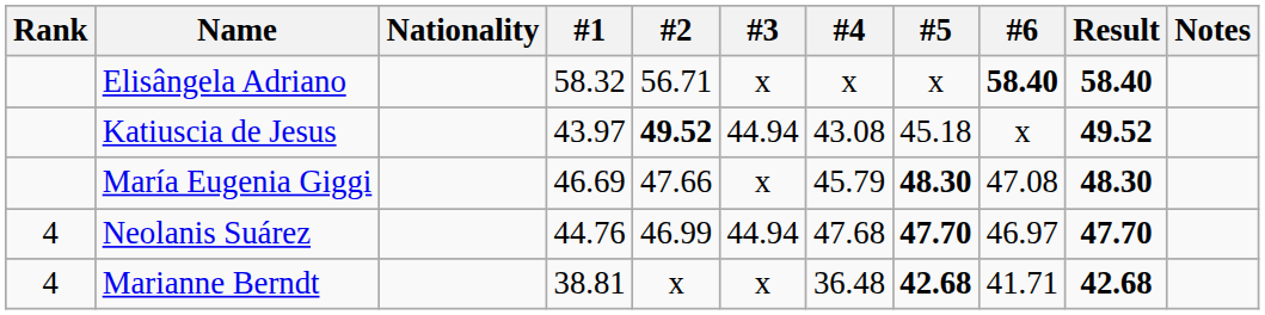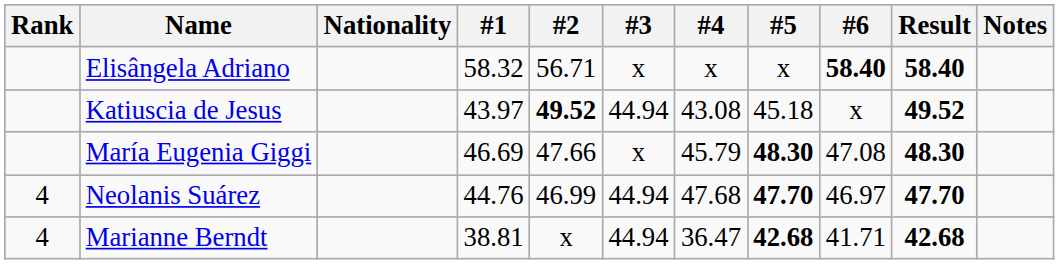 <table class="wikitable sortable" style="text-align:center">
 <tr>
 <th>Rank</th>
 <th>Name</th>
 <th>Nationality</th>
 <th>#1</th>
 <th>#2</th>
 <th>#3</th>
 <th>#4</th>
 <th>#5</th>
 <th>#6</th>
 <th>Result</th>
 <th>Notes</th>
 </tr>
 <tr>
 <td></td>
 <td align=left><a href='#'>Elisângela Adriano</a></td>
 <td align=left></td>
 <td>58.32</td>
 <td>56.71</td>
 <td>x</td>
 <td>x</td>
 <td>x</td>
 <td><strong>58.40</strong></td>
 <td><strong>58.40</strong></td>
 <td></td>
 </tr>
 <tr>
 <td></td>
 <td align=left><a href='#'>Katiuscia de Jesus</a></td>
 <td align=left></td>
 <td>43.97</td>
 <td><strong>49.52</strong></td>
 <td>44.94</td>
 <td>43.08</td>
 <td>45.18</td>
 <td>x</td>
 <td><strong>49.52</strong></td>
 <td></td>
 </tr>
 <tr>
 <td></td>
 <td align=left><a href='#'>María Eugenia Giggi</a></td>
 <td align=left></td>
 <td>46.69</td>
 <td>47.66</td>
 <td>x</td>
 <td>45.79</td>
 <td><strong>48.30</strong></td>
 <td>47.08</td>
 <td><strong>48.30</strong></td>
 <td></td>
 </tr>
 <tr>
 <td>4</td>
 <td align=left><a href='#'>Neolanis Suárez</a></td>
 <td align=left></td>
 <td>44.76</td>
 <td>46.99</td>
 <td>44.94</td>
 <td>47.68</td>
 <td><strong>47.70</strong></td>
 <td>46.97</td>
 <td><strong>47.70</strong></td>
 <td></td>
 </tr>
 <tr>
 <td>4</td>
 <td align=left><a href='#'>Marianne Berndt</a></td>
 <td align=left></td>
 <td>38.81</td>
 <td>x</td>
-<td>x</td>
-<td>36.48</td>
+<td>44.94</td>
+<td>36.47</td>
 <td><strong>42.68</strong></td>
 <td>41.71</td>
 <td><strong>42.68</strong></td>
 <td></td>
 </tr>
 </table>
